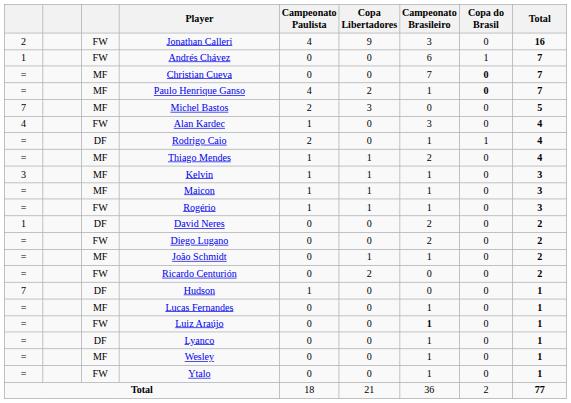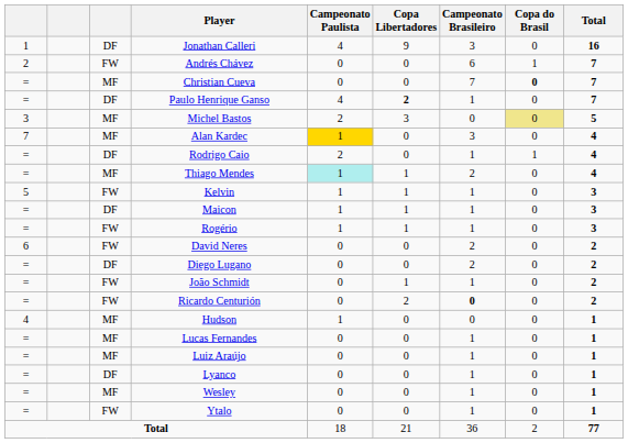 <table class="wikitable" style="font-size: 90%; text-align: center;">
 <tr>
 <th width=48></th>
 <th width=48></th>
 <th width=48></th>
 <th width=222>Player</th>
 <th width=70>Campeonato Paulista</th>
 <th width=70>Copa Libertadores</th>
 <th width=70>Campeonato Brasileiro</th>
 <th width=70>Copa do Brasil</th>
 <th width=70>Total</th>
 </tr>
 <tr>
-<td>2</td>
+<td>1</td>
 <td></td>
-<td>FW</td>
+<td>DF</td>
 <td><a href='#'>Jonathan Calleri</a></td>
 <td>4</td>
 <td>9</td>
 <td>3</td>
 <td>0</td>
 <td><strong>16</strong></td>
 </tr>
 <tr>
-<td>1</td>
+<td>2</td>
 <td></td>
 <td>FW</td>
 <td><a href='#'>Andrés Chávez</a></td>
 <td>0</td>
 <td>0</td>
 <td>6</td>
 <td>1</td>
 <td><strong>7</strong></td>
 </tr>
 <tr>
 <td>=</td>
 <td></td>
 <td>MF</td>
 <td><a href='#'>Christian Cueva</a></td>
 <td>0</td>
 <td>0</td>
 <td>7</td>
 <td><strong>0</strong></td>
 <td><strong>7</strong></td>
 </tr>
 <tr>
 <td>=</td>
 <td></td>
-<td>MF</td>
+<td>DF</td>
 <td><a href='#'>Paulo Henrique Ganso</a></td>
 <td>4</td>
-<td>2</td>
+<td><strong>2</strong></td>
 <td>1</td>
-<td><strong>0</strong></td>
+<td>0</td>
 <td><strong>7</strong></td>
 </tr>
 <tr>
-<td>7</td>
+<td>3</td>
 <td></td>
 <td>MF</td>
 <td><a href='#'>Michel Bastos</a></td>
 <td>2</td>
 <td>3</td>
 <td>0</td>
-<td>0</td>
+<td style="background: khaki;">0</td>
 <td><strong>5</strong></td>
 </tr>
 <tr>
-<td>4</td>
+<td>7</td>
 <td></td>
-<td>FW</td>
+<td>MF</td>
 <td><a href='#'>Alan Kardec</a></td>
-<td>1</td>
+<td style="background: gold;">1</td>
 <td>0</td>
 <td>3</td>
 <td>0</td>
 <td><strong>4</strong></td>
 </tr>
 <tr>
 <td>=</td>
 <td></td>
 <td>DF</td>
 <td><a href='#'>Rodrigo Caio</a></td>
 <td>2</td>
 <td>0</td>
 <td>1</td>
 <td>1</td>
 <td><strong>4</strong></td>
 </tr>
 <tr>
 <td>=</td>
 <td></td>
 <td>MF</td>
 <td><a href='#'>Thiago Mendes</a></td>
-<td>1</td>
+<td style="background: paleturquoise;">1</td>
 <td>1</td>
 <td>2</td>
 <td>0</td>
 <td><strong>4</strong></td>
 </tr>
 <tr>
-<td>3</td>
+<td>5</td>
 <td></td>
-<td>MF</td>
+<td>FW</td>
 <td><a href='#'>Kelvin</a></td>
 <td>1</td>
 <td>1</td>
 <td>1</td>
 <td>0</td>
 <td><strong>3</strong></td>
 </tr>
 <tr>
 <td>=</td>
 <td></td>
-<td>MF</td>
+<td>DF</td>
 <td><a href='#'>Maicon</a></td>
 <td>1</td>
 <td>1</td>
 <td>1</td>
 <td>0</td>
 <td><strong>3</strong></td>
 </tr>
 <tr>
 <td>=</td>
 <td></td>
 <td>FW</td>
 <td><a href='#'>Rogério</a></td>
 <td>1</td>
 <td>1</td>
 <td>1</td>
 <td>0</td>
 <td><strong>3</strong></td>
 </tr>
 <tr>
-<td>1</td>
+<td>6</td>
 <td></td>
-<td>DF</td>
+<td>FW</td>
 <td><a href='#'>David Neres</a></td>
 <td>0</td>
 <td>0</td>
 <td>2</td>
 <td>0</td>
 <td><strong>2</strong></td>
 </tr>
 <tr>
 <td>=</td>
 <td></td>
-<td>FW</td>
+<td>DF</td>
 <td><a href='#'>Diego Lugano</a></td>
 <td>0</td>
 <td>0</td>
 <td>2</td>
 <td>0</td>
 <td><strong>2</strong></td>
 </tr>
 <tr>
 <td>=</td>
 <td></td>
-<td>MF</td>
+<td>FW</td>
 <td><a href='#'>João Schmidt</a></td>
 <td>0</td>
 <td>1</td>
 <td>1</td>
 <td>0</td>
 <td><strong>2</strong></td>
 </tr>
 <tr>
 <td>=</td>
 <td></td>
 <td>FW</td>
 <td><a href='#'>Ricardo Centurión</a></td>
 <td>0</td>
 <td>2</td>
-<td>0</td>
+<td><strong>0</strong></td>
 <td>0</td>
 <td><strong>2</strong></td>
 </tr>
 <tr>
-<td>7</td>
+<td>4</td>
 <td></td>
-<td>DF</td>
+<td>MF</td>
 <td><a href='#'>Hudson</a></td>
 <td>1</td>
 <td>0</td>
 <td>0</td>
 <td>0</td>
 <td><strong>1</strong></td>
 </tr>
 <tr>
 <td>=</td>
 <td></td>
 <td>MF</td>
 <td><a href='#'>Lucas Fernandes</a></td>
 <td>0</td>
 <td>0</td>
 <td>1</td>
 <td>0</td>
 <td><strong>1</strong></td>
 </tr>
 <tr>
 <td>=</td>
 <td></td>
-<td>FW</td>
+<td>MF</td>
 <td><a href='#'>Luiz Araújo</a></td>
 <td>0</td>
 <td>0</td>
-<td><strong>1</strong></td>
+<td>1</td>
 <td>0</td>
 <td><strong>1</strong></td>
 </tr>
 <tr>
 <td>=</td>
 <td></td>
 <td>DF</td>
 <td><a href='#'>Lyanco</a></td>
 <td>0</td>
 <td>0</td>
 <td>1</td>
 <td>0</td>
 <td><strong>1</strong></td>
 </tr>
 <tr>
 <td>=</td>
 <td></td>
 <td>MF</td>
 <td><a href='#'>Wesley</a></td>
 <td>0</td>
 <td>0</td>
 <td>1</td>
 <td>0</td>
 <td><strong>1</strong></td>
 </tr>
 <tr>
 <td>=</td>
 <td></td>
 <td>FW</td>
 <td><a href='#'>Ytalo</a></td>
 <td>0</td>
 <td>0</td>
 <td>1</td>
 <td>0</td>
 <td><strong>1</strong></td>
 </tr>
 <tr>
 <td colspan="4"><strong>Total</strong></td>
 <td>18</td>
 <td>21</td>
 <td>36</td>
 <td>2</td>
 <td><strong>77</strong></td>
 </tr>
 </table>
